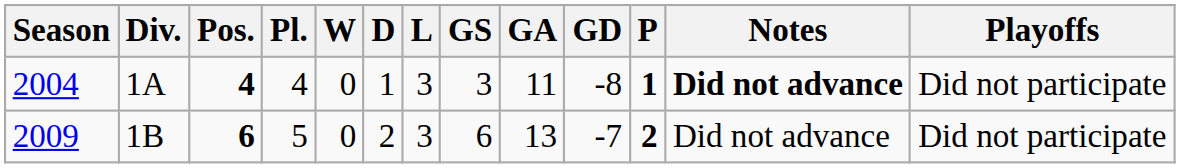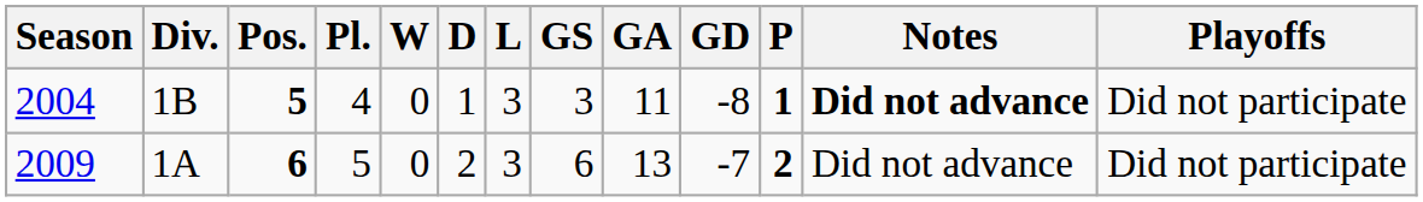 <table class="wikitable">
 <tr style="background:#efefef;">
 <th>Season</th>
 <th>Div.</th>
 <th>Pos.</th>
 <th>Pl.</th>
 <th>W</th>
 <th>D</th>
 <th>L</th>
 <th>GS</th>
 <th>GA</th>
 <th>GD</th>
 <th>P</th>
 <th>Notes</th>
 <th>Playoffs</th>
 </tr>
 <tr>
 <td><a href='#'>2004</a></td>
-<td>1A</td>
-<td align=right><strong>4</strong></td>
+<td>1B</td>
+<td align=right><strong>5</strong></td>
 <td align=right>4</td>
 <td align=right>0</td>
 <td align=right>1</td>
 <td align=right>3</td>
 <td align=right>3</td>
 <td align=right>11</td>
 <td align=right>-8</td>
 <td align=right><strong>1</strong></td>
 <td><strong>Did not advance</strong></td>
 <td>Did not participate</td>
 </tr>
 <tr>
 <td><a href='#'>2009</a></td>
-<td>1B</td>
+<td>1A</td>
 <td align=right><strong>6</strong></td>
 <td align=right>5</td>
 <td align=right>0</td>
 <td align=right>2</td>
 <td align=right>3</td>
 <td align=right>6</td>
 <td align=right>13</td>
 <td align=right>-7</td>
 <td align=right><strong>2</strong></td>
 <td>Did not advance</td>
 <td>Did not participate</td>
 </tr>
 </table>
